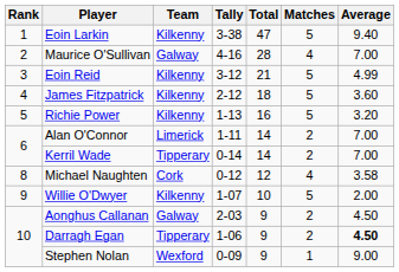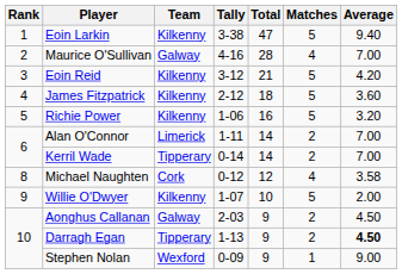 <table class="wikitable">
 <tr>
 <th>Rank</th>
 <th>Player</th>
 <th>Team</th>
 <th>Tally</th>
 <th>Total</th>
 <th>Matches</th>
 <th>Average</th>
 </tr>
 <tr>
 <td rowspan=1 align=center>1</td>
 <td><a href='#'>Eoin Larkin</a></td>
 <td><a href='#'>Kilkenny</a></td>
 <td align=center>3-38</td>
 <td align=center>47</td>
 <td align=center>5</td>
 <td align=center>9.40</td>
 </tr>
 <tr>
 <td rowspan=1 align=center>2</td>
 <td>Maurice O'Sullivan</td>
 <td><a href='#'>Galway</a></td>
 <td align=center>4-16</td>
 <td align=center>28</td>
 <td align=center>4</td>
 <td align=center>7.00</td>
 </tr>
 <tr>
 <td rowspan=1 align=center>3</td>
 <td><a href='#'>Eoin Reid</a></td>
 <td><a href='#'>Kilkenny</a></td>
 <td align=center>3-12</td>
 <td align=center>21</td>
 <td align=center>5</td>
-<td align=center>4.99</td>
+<td align=center>4.20</td>
 </tr>
 <tr>
 <td rowspan=1 align=center>4</td>
 <td><a href='#'>James Fitzpatrick</a></td>
 <td><a href='#'>Kilkenny</a></td>
 <td align=center>2-12</td>
 <td align=center>18</td>
 <td align=center>5</td>
 <td align=center>3.60</td>
 </tr>
 <tr>
 <td rowspan=1 align=center>5</td>
 <td><a href='#'>Richie Power</a></td>
 <td><a href='#'>Kilkenny</a></td>
-<td align=center>1-13</td>
+<td align=center>1-06</td>
 <td align=center>16</td>
 <td align=center>5</td>
 <td align=center>3.20</td>
 </tr>
 <tr>
 <td rowspan=2 align=center>6</td>
 <td>Alan O'Connor</td>
 <td><a href='#'>Limerick</a></td>
 <td align=center>1-11</td>
 <td align=center>14</td>
 <td align=center>2</td>
 <td align=center>7.00</td>
 </tr>
 <tr>
 <td><a href='#'>Kerril Wade</a></td>
 <td><a href='#'>Tipperary</a></td>
 <td align=center>0-14</td>
 <td align=center>14</td>
 <td align=center>2</td>
 <td align=center>7.00</td>
 </tr>
 <tr>
 <td rowspan=1 align=center>8</td>
 <td>Michael Naughten</td>
 <td><a href='#'>Cork</a></td>
 <td align=center>0-12</td>
 <td align=center>12</td>
 <td align=center>4</td>
 <td align=center>3.58</td>
 </tr>
 <tr>
 <td rowspan=1 align=center>9</td>
 <td><a href='#'>Willie O'Dwyer</a></td>
 <td><a href='#'>Kilkenny</a></td>
 <td align=center>1-07</td>
 <td align=center>10</td>
 <td align=center>5</td>
 <td align=center>2.00</td>
 </tr>
 <tr>
 <td rowspan=3 align=center>10</td>
 <td><a href='#'>Aonghus Callanan</a></td>
 <td><a href='#'>Galway</a></td>
 <td align=center>2-03</td>
 <td align=center>9</td>
 <td align=center>2</td>
 <td align=center>4.50</td>
 </tr>
 <tr>
 <td><a href='#'>Darragh Egan</a></td>
 <td><a href='#'>Tipperary</a></td>
-<td align=center>1-06</td>
+<td align=center>1-13</td>
 <td align=center>9</td>
 <td align=center>2</td>
 <td align=center><strong>4.50</strong></td>
 </tr>
 <tr>
 <td>Stephen Nolan</td>
 <td><a href='#'>Wexford</a></td>
 <td align=center>0-09</td>
 <td align=center>9</td>
 <td align=center>1</td>
 <td align=center>9.00</td>
 </tr>
 </table>
